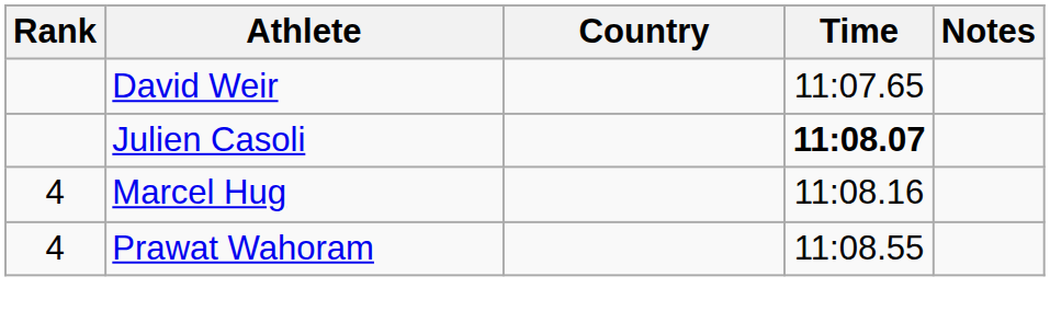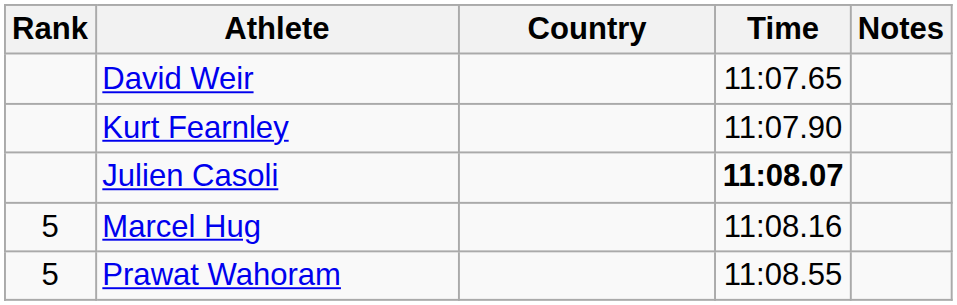 <table class="wikitable sortable" style="text-align:center">
 <tr>
 <th>Rank</th>
 <th style="width:180px">Athlete</th>
 <th style="width:125px">Country</th>
 <th>Time</th>
 <th>Notes</th>
 </tr>
 <tr>
 <td></td>
 <td style="text-align:left;"><a href='#'>David Weir</a></td>
 <td style="text-align:left;"></td>
 <td>11:07.65</td>
 <td></td>
 </tr>
 <tr>
 <td></td>
+<td style="text-align:left;"><a href='#'>Kurt Fearnley</a></td>
+<td style="text-align:left;"></td>
+<td>11:07.90</td>
+<td></td>
+</tr>
+<tr>
+<td></td>
 <td style="text-align:left;"><a href='#'>Julien Casoli</a></td>
 <td style="text-align:left;"></td>
 <td><strong>11:08.07</strong></td>
 <td></td>
 </tr>
 <tr>
-<td>4</td>
+<td>5</td>
 <td style="text-align:left;"><a href='#'>Marcel Hug</a></td>
 <td style="text-align:left;"></td>
 <td>11:08.16</td>
 <td></td>
 </tr>
 <tr>
-<td>4</td>
+<td>5</td>
 <td style="text-align:left;"><a href='#'>Prawat Wahoram</a></td>
 <td style="text-align:left;"></td>
 <td>11:08.55</td>
 <td></td>
 </tr>
 </table>
